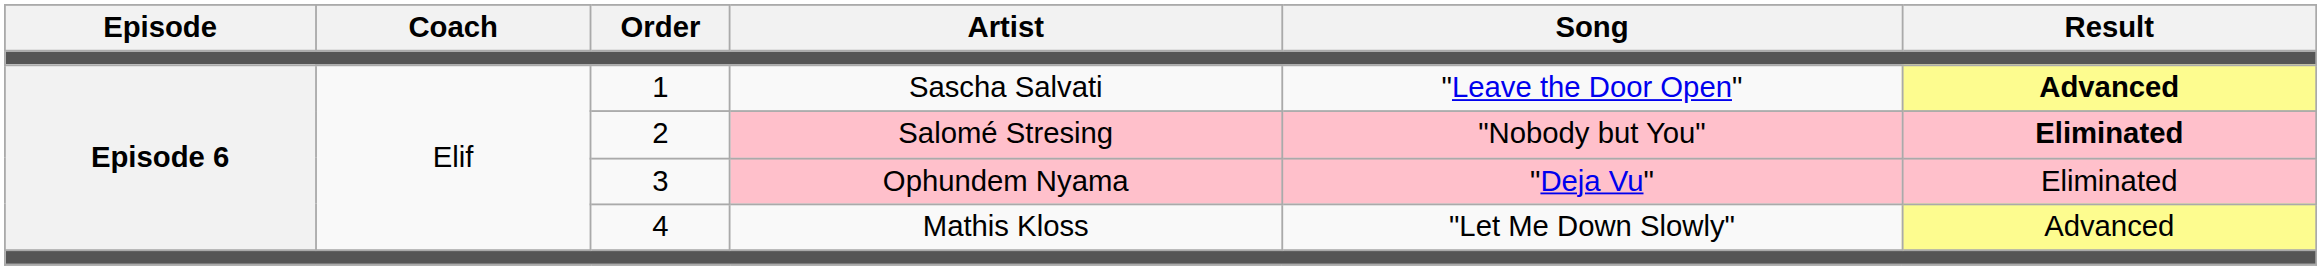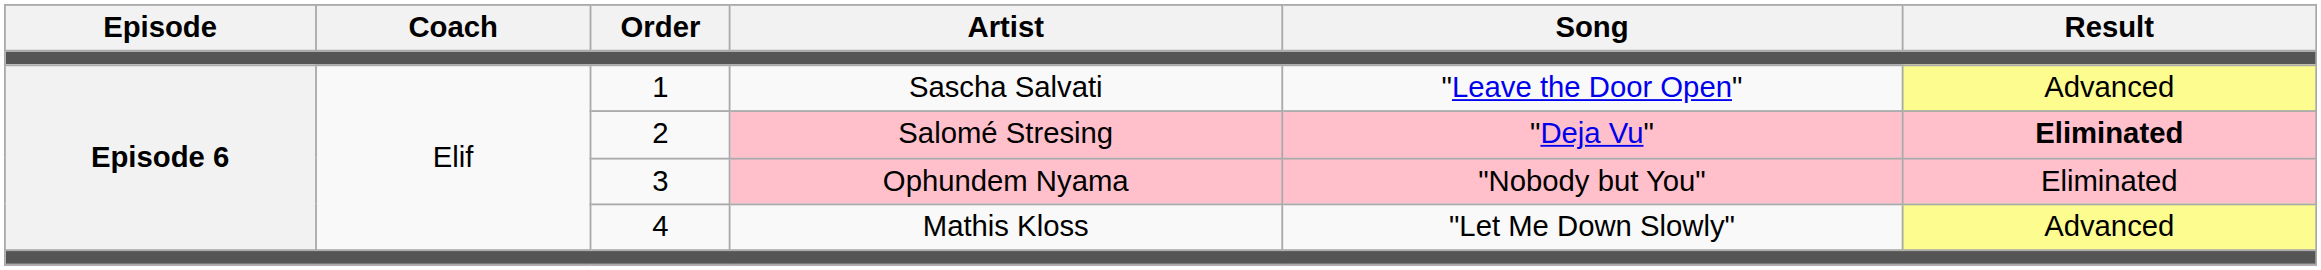 <table class="wikitable" style="text-align: center; width:100%">
 <tr>
 <th scope="col" style="width:09%">Episode</th>
 <th style="width:08%">Coach</th>
 <th style="width:04%">Order</th>
 <th style="width:16%">Artist</th>
 <th style="width:18%">Song</th>
 <th style="width:12%">Result</th>
 </tr>
 <tr>
 <td colspan="6" style="background:#555"></td>
 </tr>
 <tr>
 <th rowspan="4">Episode 6<br></th>
 <td rowspan="4" scope="row">Elif</td>
 <td>1</td>
 <td>Sascha Salvati</td>
 <td>"<a href='#'>Leave the Door Open</a>"</td>
-<td style="background:#fdfc8f"><strong>Advanced</strong></td>
+<td style="background:#fdfc8f">Advanced</td>
 </tr>
 <tr>
 <td>2</td>
 <td style="background:pink">Salomé Stresing</td>
-<td style="background:pink">"Nobody but You"</td>
+<td style="background:pink">"<a href='#'>Deja Vu</a>"</td>
 <td style="background:pink"><strong>Eliminated</strong></td>
 </tr>
 <tr>
 <td>3</td>
 <td style="background:pink">Ophundem Nyama</td>
-<td style="background:pink">"<a href='#'>Deja Vu</a>"</td>
+<td style="background:pink">"Nobody but You"</td>
 <td style="background:pink">Eliminated</td>
 </tr>
 <tr>
 <td>4</td>
 <td>Mathis Kloss</td>
 <td>"Let Me Down Slowly"</td>
 <td style="background:#fdfc8f">Advanced</td>
 </tr>
 <tr>
 <td colspan="6" style="background:#555"></td>
 </tr>
 <tr>
 </tr>
 </table>
